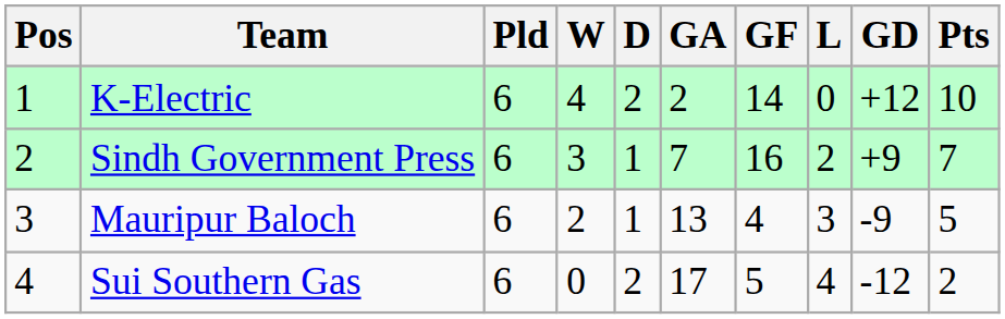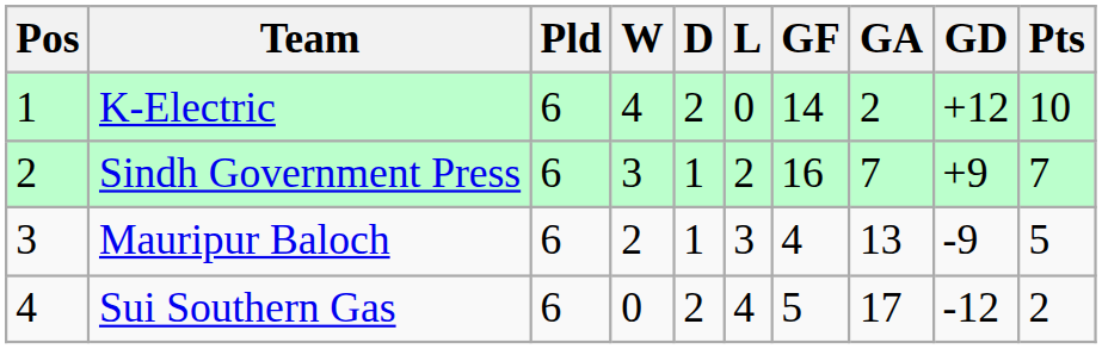 <table class="wikitable">
 <tr>
 <th>Pos</th>
 <th>Team</th>
 <th>Pld</th>
 <th>W</th>
 <th>D</th>
+<th>L</th>
+<th>GF</th>
 <th>GA</th>
-<th>GF</th>
-<th>L</th>
 <th>GD</th>
 <th>Pts</th>
 </tr>
 <tr style="background:#bfc">
 <td>1</td>
 <td><a href='#'>K-Electric</a></td>
 <td>6</td>
 <td>4</td>
 <td>2</td>
+<td>0</td>
+<td>14</td>
 <td>2</td>
-<td>14</td>
-<td>0</td>
 <td>+12</td>
 <td>10</td>
 </tr>
 <tr style="background:#bfc">
 <td>2</td>
 <td><a href='#'>Sindh Government Press</a></td>
 <td>6</td>
 <td>3</td>
 <td>1</td>
+<td>2</td>
+<td>16</td>
 <td>7</td>
-<td>16</td>
-<td>2</td>
 <td>+9</td>
 <td>7</td>
 </tr>
 <tr>
 <td>3</td>
 <td><a href='#'>Mauripur Baloch</a></td>
 <td>6</td>
 <td>2</td>
 <td>1</td>
+<td>3</td>
+<td>4</td>
 <td>13</td>
-<td>4</td>
-<td>3</td>
 <td>-9</td>
 <td>5</td>
 </tr>
 <tr>
 <td>4</td>
 <td><a href='#'>Sui Southern Gas</a></td>
 <td>6</td>
 <td>0</td>
 <td>2</td>
+<td>4</td>
+<td>5</td>
 <td>17</td>
-<td>5</td>
-<td>4</td>
 <td>-12</td>
 <td>2</td>
 </tr>
 </table>
